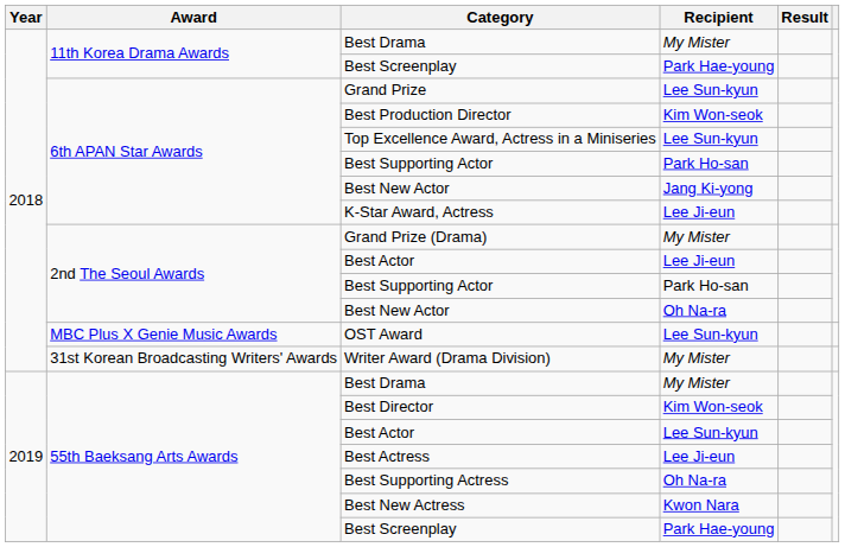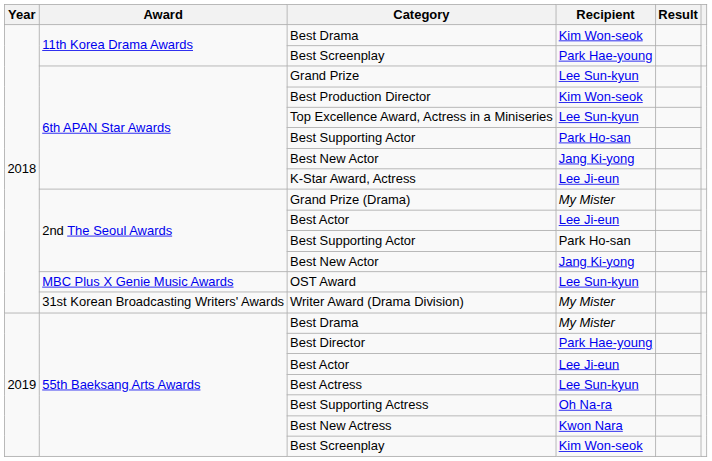 <table class="wikitable sortable">
 <tr>
 <th>Year</th>
 <th>Award</th>
 <th>Category</th>
 <th>Recipient</th>
 <th>Result</th>
 <th class="unsortable"></th>
 </tr>
 <tr>
 <td rowspan=14>2018</td>
 <td rowspan=2><a href='#'>11th Korea Drama Awards</a></td>
 <td>Best Drama</td>
-<td><em>My Mister</em></td>
+<td><a href='#'>Kim Won-seok</a></td>
 <td></td>
 <td rowspan=2></td>
 </tr>
 <tr>
 <td>Best Screenplay</td>
 <td><a href='#'>Park Hae-young</a></td>
 <td></td>
 </tr>
 <tr>
 <td rowspan=6><a href='#'>6th APAN Star Awards</a></td>
 <td>Grand Prize</td>
 <td><a href='#'>Lee Sun-kyun</a></td>
 <td></td>
 <td rowspan=6></td>
 </tr>
 <tr>
 <td>Best Production Director</td>
 <td><a href='#'>Kim Won-seok</a></td>
 <td></td>
 </tr>
 <tr>
 <td>Top Excellence Award, Actress in a Miniseries</td>
 <td><a href='#'>Lee Sun-kyun</a></td>
 <td></td>
 </tr>
 <tr>
 <td>Best Supporting Actor</td>
 <td><a href='#'>Park Ho-san</a></td>
 <td></td>
 </tr>
 <tr>
 <td>Best New Actor</td>
 <td><a href='#'>Jang Ki-yong</a></td>
 <td></td>
 </tr>
 <tr>
 <td>K-Star Award, Actress</td>
 <td><a href='#'>Lee Ji-eun</a></td>
 <td></td>
 </tr>
 <tr>
 <td rowspan=4>2nd <a href='#'>The Seoul Awards</a></td>
 <td>Grand Prize (Drama)</td>
 <td><em>My Mister</em></td>
 <td></td>
 <td rowspan=4></td>
 </tr>
 <tr>
 <td>Best Actor</td>
 <td><a href='#'>Lee Ji-eun</a></td>
 <td></td>
 </tr>
 <tr>
 <td>Best Supporting Actor</td>
 <td>Park Ho-san</td>
 <td></td>
 </tr>
 <tr>
 <td>Best New Actor</td>
-<td><a href='#'>Oh Na-ra</a></td>
+<td><a href='#'>Jang Ki-yong</a></td>
 <td></td>
 </tr>
 <tr>
 <td><a href='#'>MBC Plus X Genie Music Awards</a></td>
 <td>OST Award</td>
 <td><a href='#'>Lee Sun-kyun</a></td>
 <td></td>
 <td></td>
 </tr>
 <tr>
 <td>31st Korean Broadcasting Writers' Awards</td>
 <td>Writer Award (Drama Division)</td>
 <td><em>My Mister</em></td>
 <td></td>
 <td></td>
 </tr>
 <tr>
 <td rowspan=7>2019</td>
 <td rowspan=7><a href='#'>55th Baeksang Arts Awards</a></td>
 <td>Best Drama</td>
 <td><em>My Mister</em></td>
 <td></td>
 <td rowspan=7></td>
 </tr>
 <tr>
 <td>Best Director</td>
-<td><a href='#'>Kim Won-seok</a></td>
+<td><a href='#'>Park Hae-young</a></td>
 <td></td>
 </tr>
 <tr>
 <td>Best Actor</td>
-<td><a href='#'>Lee Sun-kyun</a></td>
+<td><a href='#'>Lee Ji-eun</a></td>
 <td></td>
 </tr>
 <tr>
 <td>Best Actress</td>
-<td><a href='#'>Lee Ji-eun</a></td>
+<td><a href='#'>Lee Sun-kyun</a></td>
 <td></td>
 </tr>
 <tr>
 <td>Best Supporting Actress</td>
 <td><a href='#'>Oh Na-ra</a></td>
 <td></td>
 </tr>
 <tr>
 <td>Best New Actress</td>
 <td><a href='#'>Kwon Nara</a></td>
 <td></td>
 </tr>
 <tr>
 <td>Best Screenplay</td>
-<td><a href='#'>Park Hae-young</a></td>
+<td><a href='#'>Kim Won-seok</a></td>
 <td></td>
 </tr>
 </table>
